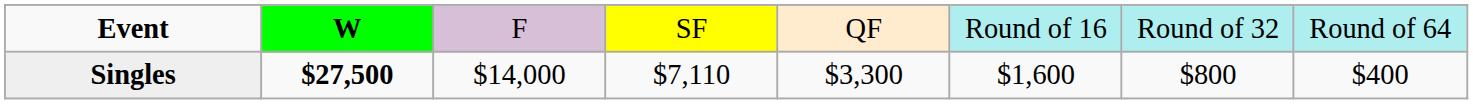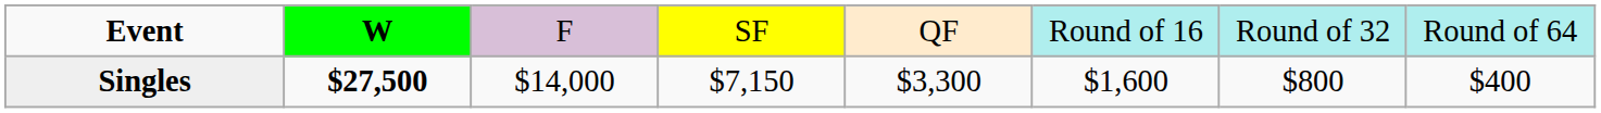 <table class=wikitable style=font-size:95%;text-align:center>
 <tr>
 <td style="width:130px"><strong>Event</strong></td>
 <td style="width:85px; background:lime"><strong>W</strong></td>
 <td style="width:85px; background:thistle">F</td>
 <td style="width:85px; background:#ffff00">SF</td>
 <td style="width:85px; background:#ffebcd">QF</td>
 <td style="width:85px; background:#afeeee">Round of 16</td>
 <td style="width:85px; background:#afeeee">Round of 32</td>
 <td style="width:85px; background:#afeeee">Round of 64</td>
 </tr>
 <tr>
 <th style=background:#efefef>Singles </th>
 <td><strong>$27,500</strong></td>
 <td>$14,000</td>
-<td>$7,110</td>
+<td>$7,150</td>
 <td>$3,300</td>
 <td>$1,600</td>
 <td>$800</td>
 <td>$400</td>
 </tr>
 </table>
